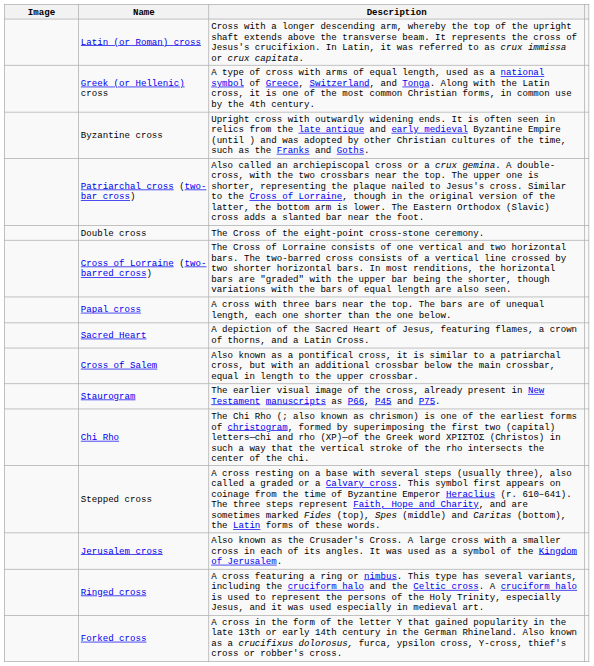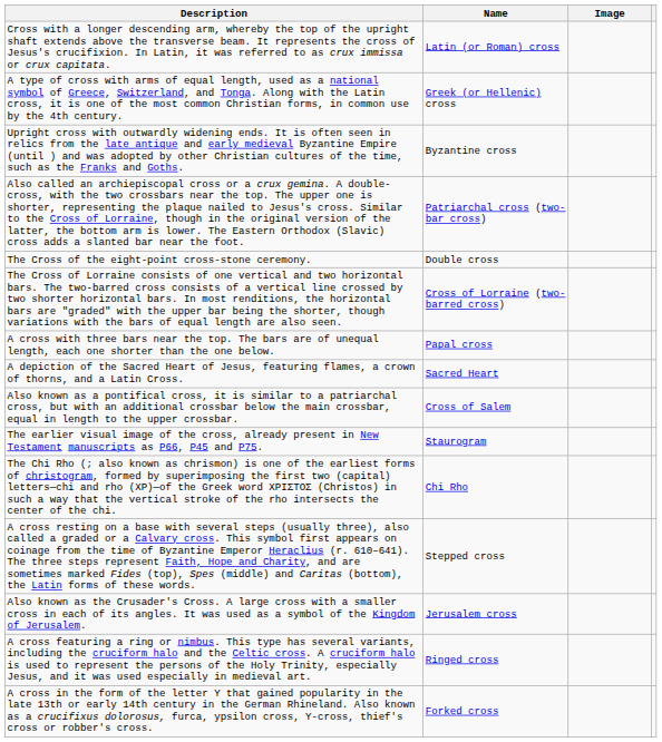 <table class="wikitable sortable">
 <tr>
+<th style="width:530px;">Description</th>
+<th style="width:180px;">Name</th>
 <th style="width:100px;">Image</th>
-<th style="width:180px;">Name</th>
-<th style="width:530px;">Description</th>
 <th></th>
 </tr>
 <tr>
+<td>Cross with a longer descending arm, whereby  the top of the upright shaft extends above the transverse beam. It represents the cross of Jesus's crucifixion. In Latin, it was referred to as <em>crux immissa</em> or <em>crux capitata</em>.</td>
+<td><a href='#'>Latin (or Roman) cross</a></td>
 <td style="text-align:center;"> </td>
-<td><a href='#'>Latin (or Roman) cross</a></td>
-<td>Cross with a longer descending arm, whereby  the top of the upright shaft extends above the transverse beam. It represents the cross of Jesus's crucifixion. In Latin, it was referred to as <em>crux immissa</em> or <em>crux capitata</em>.</td>
 <td></td>
 </tr>
 <tr>
+<td>A type of cross with arms of equal length, used as a <a href='#'>national symbol</a> of <a href='#'>Greece</a>, <a href='#'>Switzerland</a>, and <a href='#'>Tonga</a>. Along with the Latin cross, it is one of the most common Christian forms, in common use by the 4th century.</td>
+<td><a href='#'>Greek (or Hellenic)</a> cross</td>
 <td style="text-align:center;"></td>
-<td><a href='#'>Greek (or Hellenic)</a> cross</td>
-<td>A type of cross with arms of equal length, used as a <a href='#'>national symbol</a> of <a href='#'>Greece</a>, <a href='#'>Switzerland</a>, and <a href='#'>Tonga</a>. Along with the Latin cross, it is one of the most common Christian forms, in common use by the 4th century.</td>
 <td></td>
 </tr>
 <tr>
+<td>Upright cross with outwardly widening ends. It is often seen in relics from the <a href='#'>late antique</a> and <a href='#'>early medieval</a> Byzantine Empire (until ) and was adopted by other Christian cultures of the time, such as the <a href='#'>Franks</a> and <a href='#'>Goths</a>.</td>
+<td>Byzantine cross</td>
 <td style="text-align:center;"></td>
-<td>Byzantine cross</td>
-<td>Upright cross with outwardly widening ends. It is often seen in relics from the <a href='#'>late antique</a> and <a href='#'>early medieval</a> Byzantine Empire (until ) and was adopted by other Christian cultures of the time, such as the <a href='#'>Franks</a> and <a href='#'>Goths</a>.</td>
 <td></td>
 </tr>
 <tr>
+<td>Also called an archiepiscopal cross or a <em>crux gemina</em>. A double-cross, with the two crossbars near the top. The upper one is shorter, representing the plaque nailed to Jesus's cross. Similar to the <a href='#'>Cross of Lorraine</a>, though in the original version of the latter, the bottom arm is lower. The Eastern Orthodox (Slavic) cross adds a slanted bar near the foot.</td>
+<td><a href='#'>Patriarchal cross</a> (<a href='#'>two-bar cross</a>)</td>
 <td style="text-align:center;"></td>
-<td><a href='#'>Patriarchal cross</a> (<a href='#'>two-bar cross</a>)</td>
-<td>Also called an archiepiscopal cross or a <em>crux gemina</em>. A double-cross, with the two crossbars near the top. The upper one is shorter, representing the plaque nailed to Jesus's cross. Similar to the <a href='#'>Cross of Lorraine</a>, though in the original version of the latter, the bottom arm is lower. The Eastern Orthodox (Slavic) cross adds a slanted bar near the foot.</td>
 <td></td>
 </tr>
 <tr>
+<td>The Cross of the eight-point cross-stone ceremony.</td>
+<td>Double cross</td>
 <td style="text-align:center;"></td>
-<td>Double cross</td>
-<td>The Cross of the eight-point cross-stone ceremony.</td>
 <td></td>
 </tr>
 <tr>
+<td>The Cross of Lorraine consists of one vertical and two horizontal bars. The two-barred cross consists of a vertical line crossed by two shorter horizontal bars. In most renditions, the horizontal bars are "graded" with the upper bar being the shorter, though variations with the bars of equal length are also seen.</td>
+<td><a href='#'>Cross of Lorraine</a> (<a href='#'>two-barred cross</a>)</td>
 <td style="text-align:center;"></td>
-<td><a href='#'>Cross of Lorraine</a> (<a href='#'>two-barred cross</a>)</td>
-<td>The Cross of Lorraine consists of one vertical and two horizontal bars. The two-barred cross consists of a vertical line crossed by two shorter horizontal bars. In most renditions, the horizontal bars are "graded" with the upper bar being the shorter, though variations with the bars of equal length are also seen.</td>
 <td></td>
 </tr>
 <tr>
+<td>A cross with three bars near the top. The bars are of unequal length, each one shorter than the one below.</td>
+<td><a href='#'>Papal cross</a></td>
 <td style="text-align:center;"></td>
-<td><a href='#'>Papal cross</a></td>
-<td>A cross with three bars near the top. The bars are of unequal length, each one shorter than the one below.</td>
 <td></td>
 </tr>
 <tr>
+<td>A depiction of the Sacred Heart of Jesus, featuring flames, a crown of thorns, and a Latin Cross.</td>
+<td><a href='#'>Sacred Heart</a></td>
 <td style="text-align:center;"></td>
-<td><a href='#'>Sacred Heart</a></td>
-<td>A depiction of the Sacred Heart of Jesus, featuring flames, a crown of thorns, and a Latin Cross.</td>
 <td></td>
 </tr>
 <tr>
+<td>Also known as a pontifical cross, it is similar to a patriarchal cross, but with an additional crossbar below the main crossbar, equal in length to the upper crossbar.</td>
+<td><a href='#'>Cross of Salem</a></td>
 <td style="text-align:center;"></td>
-<td><a href='#'>Cross of Salem</a></td>
-<td>Also known as a pontifical cross, it is similar to a patriarchal cross, but with an additional crossbar below the main crossbar, equal in length to the upper crossbar.</td>
 <td></td>
 </tr>
 <tr>
+<td>The earlier visual image of the cross, already present in <a href='#'>New Testament</a> <a href='#'>manuscripts</a> as <a href='#'>P66</a>, <a href='#'>P45</a> and <a href='#'>P75</a>.</td>
+<td><a href='#'>Staurogram</a></td>
 <td style="text-align:center;"></td>
-<td><a href='#'>Staurogram</a></td>
-<td>The earlier visual image of the cross, already present in <a href='#'>New Testament</a> <a href='#'>manuscripts</a> as <a href='#'>P66</a>, <a href='#'>P45</a> and <a href='#'>P75</a>.</td>
 <td></td>
 </tr>
 <tr>
+<td>The Chi Rho (; also known as chrismon) is one of the earliest forms of <a href='#'>christogram</a>, formed by superimposing the first two (capital) letters—chi and rho (ΧΡ)—of the Greek word ΧΡΙΣΤΟΣ (Christos) in such a way that the vertical stroke of the rho intersects the center of the chi.</td>
+<td><a href='#'>Chi Rho</a></td>
 <td style="text-align:center;"></td>
-<td><a href='#'>Chi Rho</a></td>
-<td>The Chi Rho (; also known as chrismon) is one of the earliest forms of <a href='#'>christogram</a>, formed by superimposing the first two (capital) letters—chi and rho (ΧΡ)—of the Greek word ΧΡΙΣΤΟΣ (Christos) in such a way that the vertical stroke of the rho intersects the center of the chi.</td>
 <td></td>
 </tr>
 <tr>
+<td>A cross resting on a base with several steps (usually three), also called a graded or a <a href='#'>Calvary cross</a>. This symbol first appears on coinage from the time of Byzantine Emperor <a href='#'>Heraclius</a> (r. 610–641). The three steps represent <a href='#'>Faith, Hope and Charity</a>, and are sometimes marked <em>Fides</em> (top), <em>Spes</em> (middle) and <em>Caritas</em> (bottom), the <a href='#'>Latin</a> forms of these words.</td>
+<td>Stepped cross</td>
 <td style="text-align:center;"></td>
-<td>Stepped cross</td>
-<td>A cross resting on a base with several steps (usually three), also called a graded or a <a href='#'>Calvary cross</a>. This symbol first appears on coinage from the time of Byzantine Emperor <a href='#'>Heraclius</a> (r. 610–641). The three steps represent <a href='#'>Faith, Hope and Charity</a>, and are sometimes marked <em>Fides</em> (top), <em>Spes</em> (middle) and <em>Caritas</em> (bottom), the <a href='#'>Latin</a> forms of these words.</td>
 <td></td>
 </tr>
 <tr>
+<td>Also known as the Crusader's Cross. A large cross with a smaller cross in each of its angles. It was used as a symbol of the <a href='#'>Kingdom of Jerusalem</a>.</td>
+<td><a href='#'>Jerusalem cross</a></td>
 <td style="text-align:center;"></td>
-<td><a href='#'>Jerusalem cross</a></td>
-<td>Also known as the Crusader's Cross. A large cross with a smaller cross in each of its angles. It was used as a symbol of the <a href='#'>Kingdom of Jerusalem</a>.</td>
 <td></td>
 </tr>
 <tr>
+<td>A cross featuring a ring or <a href='#'>nimbus</a>. This type has several variants, including the <a href='#'>cruciform halo</a> and the <a href='#'>Celtic cross</a>. A <a href='#'>cruciform halo</a> is used to represent the persons of the Holy Trinity, especially Jesus, and it was used especially in medieval art.</td>
+<td><a href='#'>Ringed cross</a></td>
 <td style="text-align:center;"></td>
-<td><a href='#'>Ringed cross</a></td>
-<td>A cross featuring a ring or <a href='#'>nimbus</a>. This type has several variants, including the <a href='#'>cruciform halo</a> and the <a href='#'>Celtic cross</a>. A <a href='#'>cruciform halo</a> is used to represent the persons of the Holy Trinity, especially Jesus, and it was used especially in medieval art.</td>
 <td></td>
 </tr>
 <tr>
+<td>A cross in the form of the letter Y that gained popularity in the late 13th or early 14th century in the German Rhineland. Also known as a <em>crucifixus dolorosus,</em> furca, ypsilon cross, Y-cross, thief's cross or robber's cross.</td>
+<td><a href='#'>Forked cross</a></td>
 <td style="text-align:center;"></td>
-<td><a href='#'>Forked cross</a></td>
-<td>A cross in the form of the letter Y that gained popularity in the late 13th or early 14th century in the German Rhineland. Also known as a <em>crucifixus dolorosus,</em> furca, ypsilon cross, Y-cross, thief's cross or robber's cross.</td>
 <td></td>
 </tr>
 </table>
